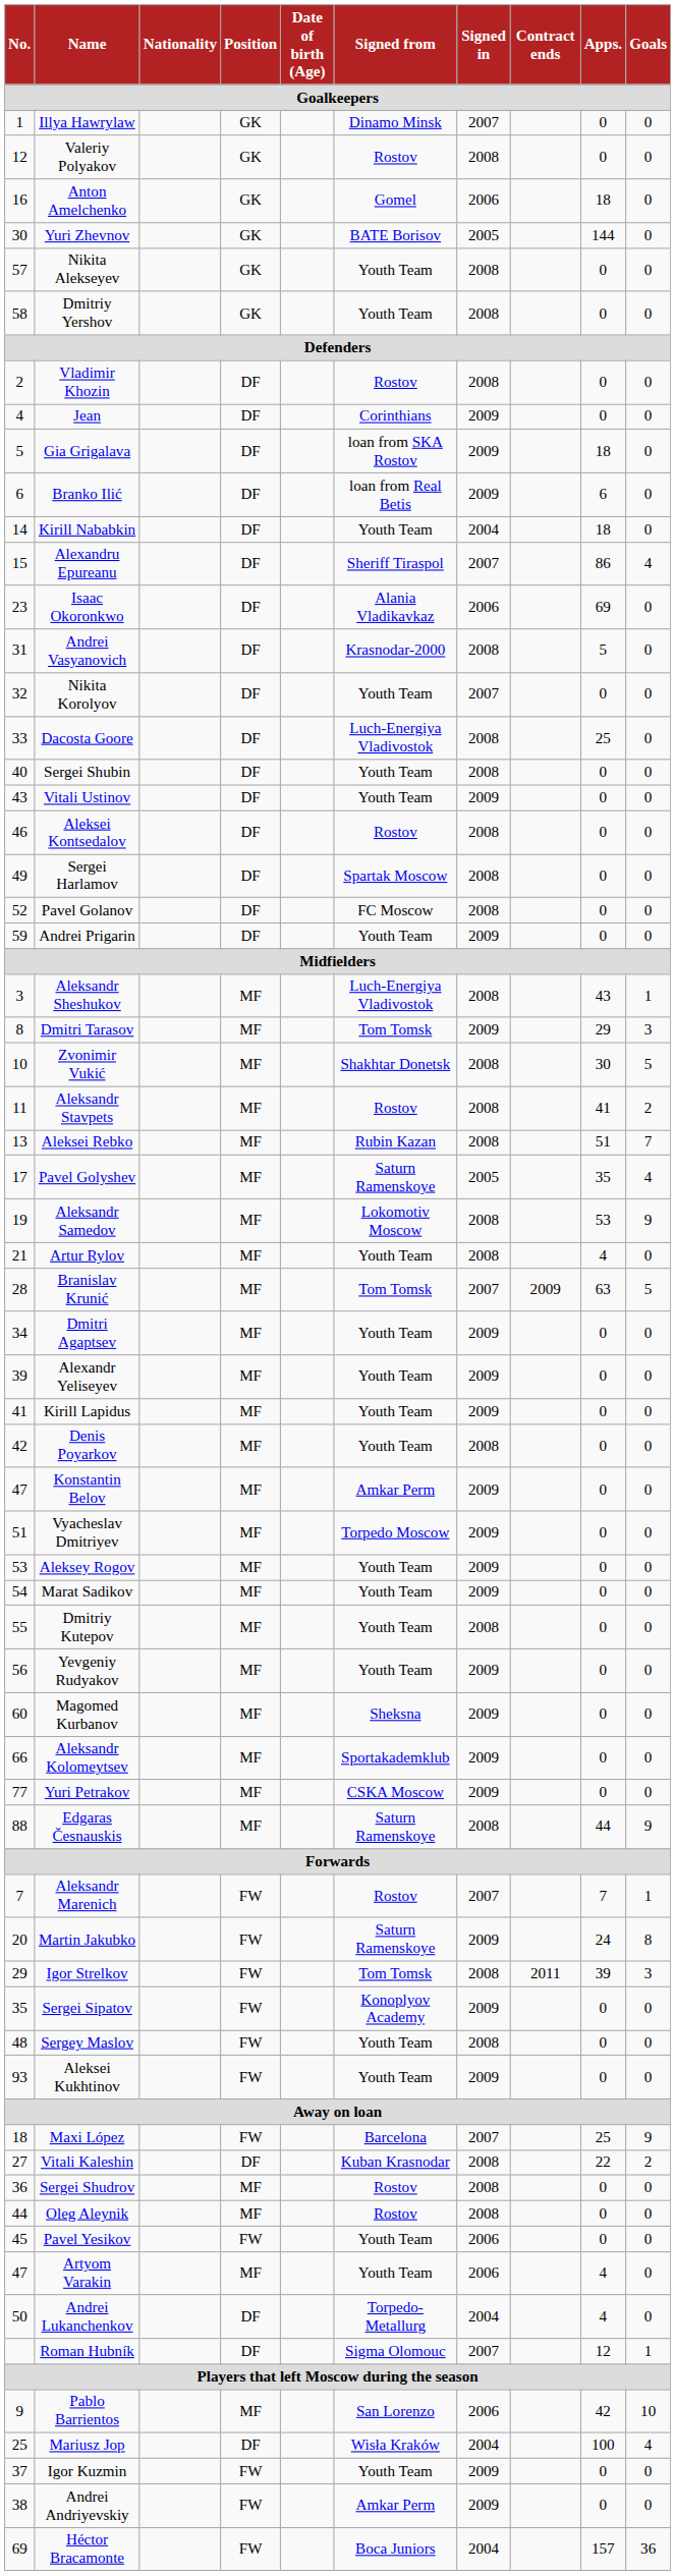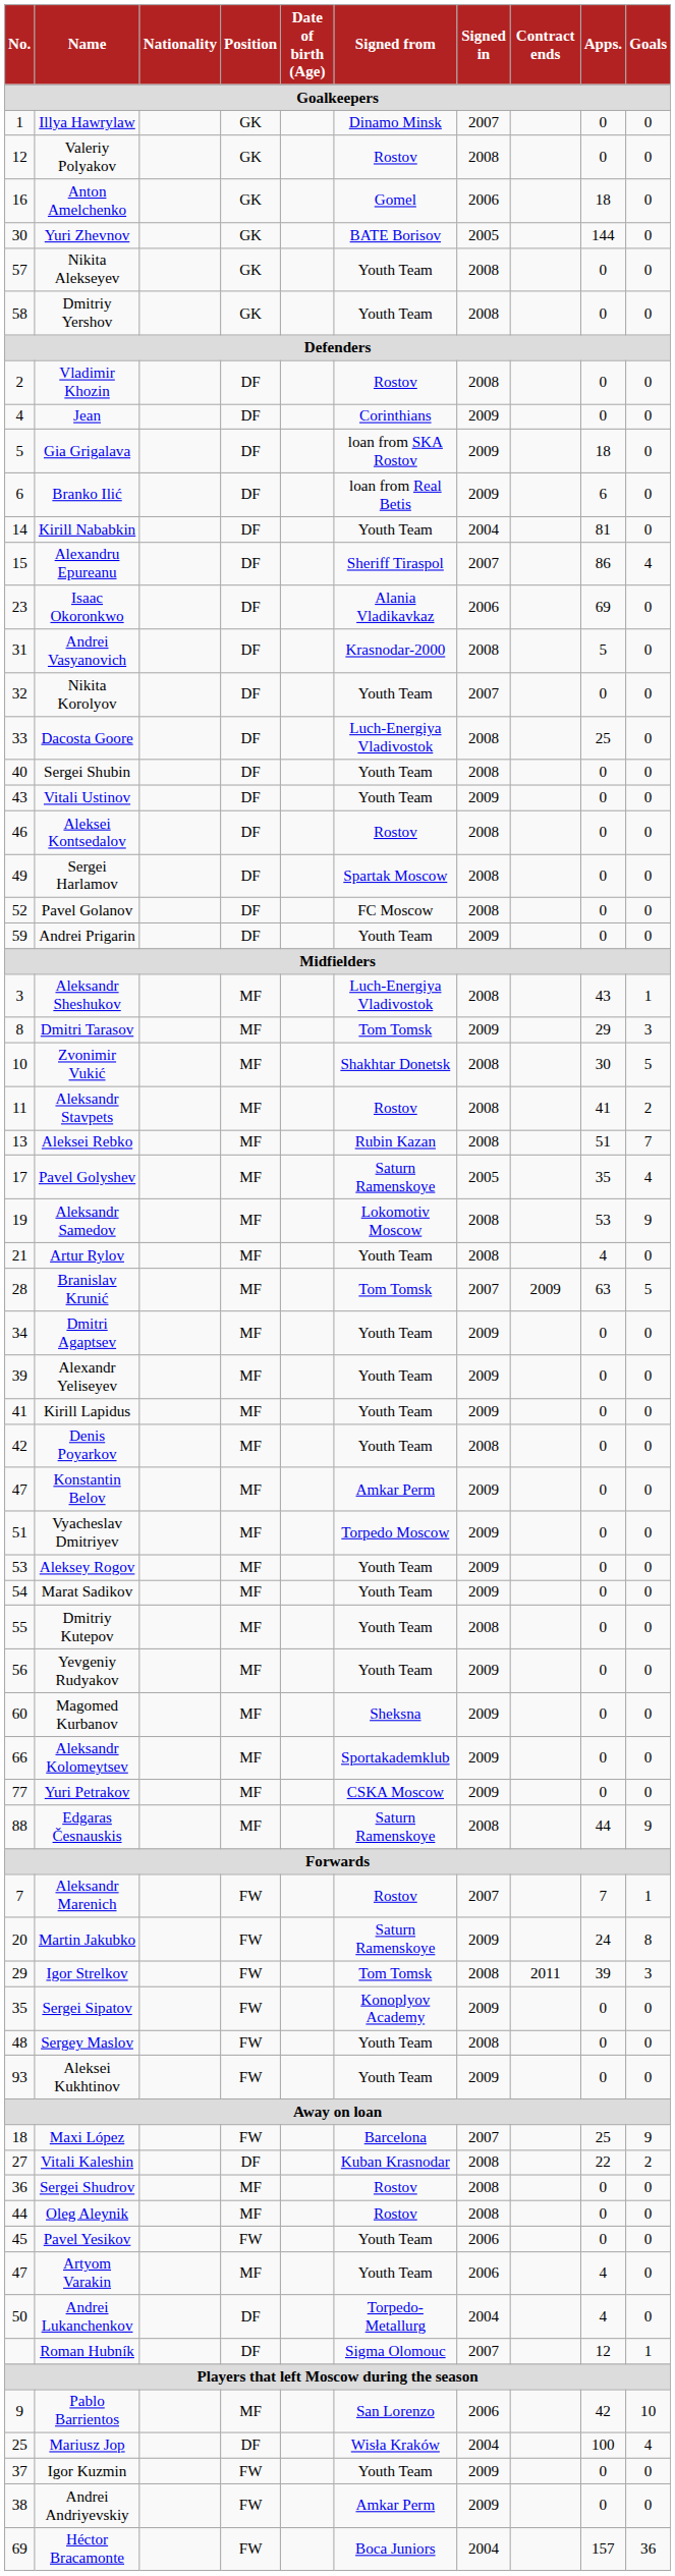 <table class="wikitable"  style="text-align:center; font-size:90%; width:100%;">
 <tr>
 <th style="background:#B22222; color:white; text-align:center;">No.</th>
 <th style="background:#B22222; color:white; text-align:center;">Name</th>
 <th style="background:#B22222; color:white; text-align:center;">Nationality</th>
 <th style="background:#B22222; color:white; text-align:center;">Position</th>
 <th style="background:#B22222; color:white; text-align:center;">Date of birth (Age)</th>
 <th style="background:#B22222; color:white; text-align:center;">Signed from</th>
 <th style="background:#B22222; color:white; text-align:center;">Signed in</th>
 <th style="background:#B22222; color:white; text-align:center;">Contract ends</th>
 <th style="background:#B22222; color:white; text-align:center;">Apps.</th>
 <th style="background:#B22222; color:white; text-align:center;">Goals</th>
 </tr>
 <tr>
 <th colspan="11"  style="background:#dcdcdc; text-align:center;">Goalkeepers</th>
 </tr>
 <tr>
 <td>1</td>
 <td><a href='#'>Illya Hawrylaw</a></td>
 <td></td>
 <td>GK</td>
 <td></td>
 <td><a href='#'>Dinamo Minsk</a></td>
 <td>2007</td>
 <td></td>
 <td>0</td>
 <td>0</td>
 </tr>
 <tr>
 <td>12</td>
 <td>Valeriy Polyakov</td>
 <td></td>
 <td>GK</td>
 <td></td>
 <td><a href='#'>Rostov</a></td>
 <td>2008</td>
 <td></td>
 <td>0</td>
 <td>0</td>
 </tr>
 <tr>
 <td>16</td>
 <td><a href='#'>Anton Amelchenko</a></td>
 <td></td>
 <td>GK</td>
 <td></td>
 <td><a href='#'>Gomel</a></td>
 <td>2006</td>
 <td></td>
 <td>18</td>
 <td>0</td>
 </tr>
 <tr>
 <td>30</td>
 <td><a href='#'>Yuri Zhevnov</a></td>
 <td></td>
 <td>GK</td>
 <td></td>
 <td><a href='#'>BATE Borisov</a></td>
 <td>2005</td>
 <td></td>
 <td>144</td>
 <td>0</td>
 </tr>
 <tr>
 <td>57</td>
 <td>Nikita Alekseyev</td>
 <td></td>
 <td>GK</td>
 <td></td>
 <td>Youth Team</td>
 <td>2008</td>
 <td></td>
 <td>0</td>
 <td>0</td>
 </tr>
 <tr>
 <td>58</td>
 <td>Dmitriy Yershov</td>
 <td></td>
 <td>GK</td>
 <td></td>
 <td>Youth Team</td>
 <td>2008</td>
 <td></td>
 <td>0</td>
 <td>0</td>
 </tr>
 <tr>
 <th colspan="11"  style="background:#dcdcdc; text-align:center;">Defenders</th>
 </tr>
 <tr>
 <td>2</td>
 <td><a href='#'>Vladimir Khozin</a></td>
 <td></td>
 <td>DF</td>
 <td></td>
 <td><a href='#'>Rostov</a></td>
 <td>2008</td>
 <td></td>
 <td>0</td>
 <td>0</td>
 </tr>
 <tr>
 <td>4</td>
 <td><a href='#'>Jean</a></td>
 <td></td>
 <td>DF</td>
 <td></td>
 <td><a href='#'>Corinthians</a></td>
 <td>2009</td>
 <td></td>
 <td>0</td>
 <td>0</td>
 </tr>
 <tr>
 <td>5</td>
 <td><a href='#'>Gia Grigalava</a></td>
 <td></td>
 <td>DF</td>
 <td></td>
 <td>loan from <a href='#'>SKA Rostov</a></td>
 <td>2009</td>
 <td></td>
 <td>18</td>
 <td>0</td>
 </tr>
 <tr>
 <td>6</td>
 <td><a href='#'>Branko Ilić</a></td>
 <td></td>
 <td>DF</td>
 <td></td>
 <td>loan from <a href='#'>Real Betis</a></td>
 <td>2009</td>
 <td></td>
 <td>6</td>
 <td>0</td>
 </tr>
 <tr>
 <td>14</td>
 <td><a href='#'>Kirill Nababkin</a></td>
 <td></td>
 <td>DF</td>
 <td></td>
 <td>Youth Team</td>
 <td>2004</td>
 <td></td>
-<td>18</td>
+<td>81</td>
 <td>0</td>
 </tr>
 <tr>
 <td>15</td>
 <td><a href='#'>Alexandru Epureanu</a></td>
 <td></td>
 <td>DF</td>
 <td></td>
 <td><a href='#'>Sheriff Tiraspol</a></td>
 <td>2007</td>
 <td></td>
 <td>86</td>
 <td>4</td>
 </tr>
 <tr>
 <td>23</td>
 <td><a href='#'>Isaac Okoronkwo</a></td>
 <td></td>
 <td>DF</td>
 <td></td>
 <td><a href='#'>Alania Vladikavkaz</a></td>
 <td>2006</td>
 <td></td>
 <td>69</td>
 <td>0</td>
 </tr>
 <tr>
 <td>31</td>
 <td><a href='#'>Andrei Vasyanovich</a></td>
 <td></td>
 <td>DF</td>
 <td></td>
 <td><a href='#'>Krasnodar-2000</a></td>
 <td>2008</td>
 <td></td>
 <td>5</td>
 <td>0</td>
 </tr>
 <tr>
 <td>32</td>
 <td>Nikita Korolyov</td>
 <td></td>
 <td>DF</td>
 <td></td>
 <td>Youth Team</td>
 <td>2007</td>
 <td></td>
 <td>0</td>
 <td>0</td>
 </tr>
 <tr>
 <td>33</td>
 <td><a href='#'>Dacosta Goore</a></td>
 <td></td>
 <td>DF</td>
 <td></td>
 <td><a href='#'>Luch-Energiya Vladivostok</a></td>
 <td>2008</td>
 <td></td>
 <td>25</td>
 <td>0</td>
 </tr>
 <tr>
 <td>40</td>
 <td>Sergei Shubin</td>
 <td></td>
 <td>DF</td>
 <td></td>
 <td>Youth Team</td>
 <td>2008</td>
 <td></td>
 <td>0</td>
 <td>0</td>
 </tr>
 <tr>
 <td>43</td>
 <td><a href='#'>Vitali Ustinov</a></td>
 <td></td>
 <td>DF</td>
 <td></td>
 <td>Youth Team</td>
 <td>2009</td>
 <td></td>
 <td>0</td>
 <td>0</td>
 </tr>
 <tr>
 <td>46</td>
 <td><a href='#'>Aleksei Kontsedalov</a></td>
 <td></td>
 <td>DF</td>
 <td></td>
 <td><a href='#'>Rostov</a></td>
 <td>2008</td>
 <td></td>
 <td>0</td>
 <td>0</td>
 </tr>
 <tr>
 <td>49</td>
 <td>Sergei Harlamov</td>
 <td></td>
 <td>DF</td>
 <td></td>
 <td><a href='#'>Spartak Moscow</a></td>
 <td>2008</td>
 <td></td>
 <td>0</td>
 <td>0</td>
 </tr>
 <tr>
 <td>52</td>
 <td>Pavel Golanov</td>
 <td></td>
 <td>DF</td>
 <td></td>
 <td>FC Moscow</td>
 <td>2008</td>
 <td></td>
 <td>0</td>
 <td>0</td>
 </tr>
 <tr>
 <td>59</td>
 <td>Andrei Prigarin</td>
 <td></td>
 <td>DF</td>
 <td></td>
 <td>Youth Team</td>
 <td>2009</td>
 <td></td>
 <td>0</td>
 <td>0</td>
 </tr>
 <tr>
 <th colspan="11"  style="background:#dcdcdc; text-align:center;">Midfielders</th>
 </tr>
 <tr>
 <td>3</td>
 <td><a href='#'>Aleksandr Sheshukov</a></td>
 <td></td>
 <td>MF</td>
 <td></td>
 <td><a href='#'>Luch-Energiya Vladivostok</a></td>
 <td>2008</td>
 <td></td>
 <td>43</td>
 <td>1</td>
 </tr>
 <tr>
 <td>8</td>
 <td><a href='#'>Dmitri Tarasov</a></td>
 <td></td>
 <td>MF</td>
 <td></td>
 <td><a href='#'>Tom Tomsk</a></td>
 <td>2009</td>
 <td></td>
 <td>29</td>
 <td>3</td>
 </tr>
 <tr>
 <td>10</td>
 <td><a href='#'>Zvonimir Vukić</a></td>
 <td></td>
 <td>MF</td>
 <td></td>
 <td><a href='#'>Shakhtar Donetsk</a></td>
 <td>2008</td>
 <td></td>
 <td>30</td>
 <td>5</td>
 </tr>
 <tr>
 <td>11</td>
 <td><a href='#'>Aleksandr Stavpets</a></td>
 <td></td>
 <td>MF</td>
 <td></td>
 <td><a href='#'>Rostov</a></td>
 <td>2008</td>
 <td></td>
 <td>41</td>
 <td>2</td>
 </tr>
 <tr>
 <td>13</td>
 <td><a href='#'>Aleksei Rebko</a></td>
 <td></td>
 <td>MF</td>
 <td></td>
 <td><a href='#'>Rubin Kazan</a></td>
 <td>2008</td>
 <td></td>
 <td>51</td>
 <td>7</td>
 </tr>
 <tr>
 <td>17</td>
 <td><a href='#'>Pavel Golyshev</a></td>
 <td></td>
 <td>MF</td>
 <td></td>
 <td><a href='#'>Saturn Ramenskoye</a></td>
 <td>2005</td>
 <td></td>
 <td>35</td>
 <td>4</td>
 </tr>
 <tr>
 <td>19</td>
 <td><a href='#'>Aleksandr Samedov</a></td>
 <td></td>
 <td>MF</td>
 <td></td>
 <td><a href='#'>Lokomotiv Moscow</a></td>
 <td>2008</td>
 <td></td>
 <td>53</td>
 <td>9</td>
 </tr>
 <tr>
 <td>21</td>
 <td><a href='#'>Artur Rylov</a></td>
 <td></td>
 <td>MF</td>
 <td></td>
 <td>Youth Team</td>
 <td>2008</td>
 <td></td>
 <td>4</td>
 <td>0</td>
 </tr>
 <tr>
 <td>28</td>
 <td><a href='#'>Branislav Krunić</a></td>
 <td></td>
 <td>MF</td>
 <td></td>
 <td><a href='#'>Tom Tomsk</a></td>
 <td>2007</td>
 <td>2009 </td>
 <td>63</td>
 <td>5</td>
 </tr>
 <tr>
 <td>34</td>
 <td><a href='#'>Dmitri Agaptsev</a></td>
 <td></td>
 <td>MF</td>
 <td></td>
 <td>Youth Team</td>
 <td>2009</td>
 <td></td>
 <td>0</td>
 <td>0</td>
 </tr>
 <tr>
 <td>39</td>
 <td>Alexandr Yeliseyev</td>
 <td></td>
 <td>MF</td>
 <td></td>
 <td>Youth Team</td>
 <td>2009</td>
 <td></td>
 <td>0</td>
 <td>0</td>
 </tr>
 <tr>
 <td>41</td>
 <td>Kirill Lapidus</td>
 <td></td>
 <td>MF</td>
 <td></td>
 <td>Youth Team</td>
 <td>2009</td>
 <td></td>
 <td>0</td>
 <td>0</td>
 </tr>
 <tr>
 <td>42</td>
 <td><a href='#'>Denis Poyarkov</a></td>
 <td></td>
 <td>MF</td>
 <td></td>
 <td>Youth Team</td>
 <td>2008</td>
 <td></td>
 <td>0</td>
 <td>0</td>
 </tr>
 <tr>
 <td>47</td>
 <td><a href='#'>Konstantin Belov</a></td>
 <td></td>
 <td>MF</td>
 <td></td>
 <td><a href='#'>Amkar Perm</a></td>
 <td>2009</td>
 <td></td>
 <td>0</td>
 <td>0</td>
 </tr>
 <tr>
 <td>51</td>
 <td>Vyacheslav Dmitriyev</td>
 <td></td>
 <td>MF</td>
 <td></td>
 <td><a href='#'>Torpedo Moscow</a></td>
 <td>2009</td>
 <td></td>
 <td>0</td>
 <td>0</td>
 </tr>
 <tr>
 <td>53</td>
 <td><a href='#'>Aleksey Rogov</a></td>
 <td></td>
 <td>MF</td>
 <td></td>
 <td>Youth Team</td>
 <td>2009</td>
 <td></td>
 <td>0</td>
 <td>0</td>
 </tr>
 <tr>
 <td>54</td>
 <td>Marat Sadikov</td>
 <td></td>
 <td>MF</td>
 <td></td>
 <td>Youth Team</td>
 <td>2009</td>
 <td></td>
 <td>0</td>
 <td>0</td>
 </tr>
 <tr>
 <td>55</td>
 <td>Dmitriy Kutepov</td>
 <td></td>
 <td>MF</td>
 <td></td>
 <td>Youth Team</td>
 <td>2008</td>
 <td></td>
 <td>0</td>
 <td>0</td>
 </tr>
 <tr>
 <td>56</td>
 <td>Yevgeniy Rudyakov</td>
 <td></td>
 <td>MF</td>
 <td></td>
 <td>Youth Team</td>
 <td>2009</td>
 <td></td>
 <td>0</td>
 <td>0</td>
 </tr>
 <tr>
 <td>60</td>
 <td>Magomed Kurbanov</td>
 <td></td>
 <td>MF</td>
 <td></td>
 <td><a href='#'>Sheksna</a></td>
 <td>2009</td>
 <td></td>
 <td>0</td>
 <td>0</td>
 </tr>
 <tr>
 <td>66</td>
 <td><a href='#'>Aleksandr Kolomeytsev</a></td>
 <td></td>
 <td>MF</td>
 <td></td>
 <td><a href='#'>Sportakademklub</a></td>
 <td>2009</td>
 <td></td>
 <td>0</td>
 <td>0</td>
 </tr>
 <tr>
 <td>77</td>
 <td><a href='#'>Yuri Petrakov</a></td>
 <td></td>
 <td>MF</td>
 <td></td>
 <td><a href='#'>CSKA Moscow</a></td>
 <td>2009</td>
 <td></td>
 <td>0</td>
 <td>0</td>
 </tr>
 <tr>
 <td>88</td>
 <td><a href='#'>Edgaras Česnauskis</a></td>
 <td></td>
 <td>MF</td>
 <td></td>
 <td><a href='#'>Saturn Ramenskoye</a></td>
 <td>2008</td>
 <td></td>
 <td>44</td>
 <td>9</td>
 </tr>
 <tr>
 <th colspan="11"  style="background:#dcdcdc; text-align:center;">Forwards</th>
 </tr>
 <tr>
 <td>7</td>
 <td><a href='#'>Aleksandr Marenich</a></td>
 <td></td>
 <td>FW</td>
 <td></td>
 <td><a href='#'>Rostov</a></td>
 <td>2007</td>
 <td></td>
 <td>7</td>
 <td>1</td>
 </tr>
 <tr>
 <td>20</td>
 <td><a href='#'>Martin Jakubko</a></td>
 <td></td>
 <td>FW</td>
 <td></td>
 <td><a href='#'>Saturn Ramenskoye</a></td>
 <td>2009</td>
 <td></td>
 <td>24</td>
 <td>8</td>
 </tr>
 <tr>
 <td>29</td>
 <td><a href='#'>Igor Strelkov</a></td>
 <td></td>
 <td>FW</td>
 <td></td>
 <td><a href='#'>Tom Tomsk</a></td>
 <td>2008</td>
 <td>2011</td>
 <td>39</td>
 <td>3</td>
 </tr>
 <tr>
 <td>35</td>
 <td><a href='#'>Sergei Sipatov</a></td>
 <td></td>
 <td>FW</td>
 <td></td>
 <td><a href='#'>Konoplyov Academy</a></td>
 <td>2009</td>
 <td></td>
 <td>0</td>
 <td>0</td>
 </tr>
 <tr>
 <td>48</td>
 <td><a href='#'>Sergey Maslov</a></td>
 <td></td>
 <td>FW</td>
 <td></td>
 <td>Youth Team</td>
 <td>2008</td>
 <td></td>
 <td>0</td>
 <td>0</td>
 </tr>
 <tr>
 <td>93</td>
 <td>Aleksei Kukhtinov</td>
 <td></td>
 <td>FW</td>
 <td></td>
 <td>Youth Team</td>
 <td>2009</td>
 <td></td>
 <td>0</td>
 <td>0</td>
 </tr>
 <tr>
 <th colspan="11"  style="background:#dcdcdc; text-align:center;">Away on loan</th>
 </tr>
 <tr>
 <td>18</td>
 <td><a href='#'>Maxi López</a></td>
 <td></td>
 <td>FW</td>
 <td></td>
 <td><a href='#'>Barcelona</a></td>
 <td>2007</td>
 <td></td>
 <td>25</td>
 <td>9</td>
 </tr>
 <tr>
 <td>27</td>
 <td><a href='#'>Vitali Kaleshin</a></td>
 <td></td>
 <td>DF</td>
 <td></td>
 <td><a href='#'>Kuban Krasnodar</a></td>
 <td>2008</td>
 <td></td>
 <td>22</td>
 <td>2</td>
 </tr>
 <tr>
 <td>36</td>
 <td><a href='#'>Sergei Shudrov</a></td>
 <td></td>
 <td>MF</td>
 <td></td>
 <td><a href='#'>Rostov</a></td>
 <td>2008</td>
 <td></td>
 <td>0</td>
 <td>0</td>
 </tr>
 <tr>
 <td>44</td>
 <td><a href='#'>Oleg Aleynik</a></td>
 <td></td>
 <td>MF</td>
 <td></td>
 <td><a href='#'>Rostov</a></td>
 <td>2008</td>
 <td></td>
 <td>0</td>
 <td>0</td>
 </tr>
 <tr>
 <td>45</td>
 <td><a href='#'>Pavel Yesikov</a></td>
 <td></td>
 <td>FW</td>
 <td></td>
 <td>Youth Team</td>
 <td>2006</td>
 <td></td>
 <td>0</td>
 <td>0</td>
 </tr>
 <tr>
 <td>47</td>
 <td><a href='#'>Artyom Varakin</a></td>
 <td></td>
 <td>MF</td>
 <td></td>
 <td>Youth Team</td>
 <td>2006</td>
 <td></td>
 <td>4</td>
 <td>0</td>
 </tr>
 <tr>
 <td>50</td>
 <td><a href='#'>Andrei Lukanchenkov</a></td>
 <td></td>
 <td>DF</td>
 <td></td>
 <td><a href='#'>Torpedo-Metallurg</a></td>
 <td>2004</td>
 <td></td>
 <td>4</td>
 <td>0</td>
 </tr>
 <tr>
 <td></td>
 <td><a href='#'>Roman Hubník</a></td>
 <td></td>
 <td>DF</td>
 <td></td>
 <td><a href='#'>Sigma Olomouc</a></td>
 <td>2007</td>
 <td></td>
 <td>12</td>
 <td>1</td>
 </tr>
 <tr>
 <th colspan="11"  style="background:#dcdcdc; text-align:center;">Players that left Moscow during the season</th>
 </tr>
 <tr>
 <td>9</td>
 <td><a href='#'>Pablo Barrientos</a></td>
 <td></td>
 <td>MF</td>
 <td></td>
 <td><a href='#'>San Lorenzo</a></td>
 <td>2006</td>
 <td></td>
 <td>42</td>
 <td>10</td>
 </tr>
 <tr>
 <td>25</td>
 <td><a href='#'>Mariusz Jop</a></td>
 <td></td>
 <td>DF</td>
 <td></td>
 <td><a href='#'>Wisła Kraków</a></td>
 <td>2004</td>
 <td></td>
 <td>100</td>
 <td>4</td>
 </tr>
 <tr>
 <td>37</td>
 <td>Igor Kuzmin</td>
 <td></td>
 <td>FW</td>
 <td></td>
 <td>Youth Team</td>
 <td>2009</td>
 <td></td>
 <td>0</td>
 <td>0</td>
 </tr>
 <tr>
 <td>38</td>
 <td>Andrei Andriyevskiy</td>
 <td></td>
 <td>FW</td>
 <td></td>
 <td><a href='#'>Amkar Perm</a></td>
 <td>2009</td>
 <td></td>
 <td>0</td>
 <td>0</td>
 </tr>
 <tr>
 <td>69</td>
 <td><a href='#'>Héctor Bracamonte</a></td>
 <td></td>
 <td>FW</td>
 <td></td>
 <td><a href='#'>Boca Juniors</a></td>
 <td>2004</td>
 <td></td>
 <td>157</td>
 <td>36</td>
 </tr>
 </table>
